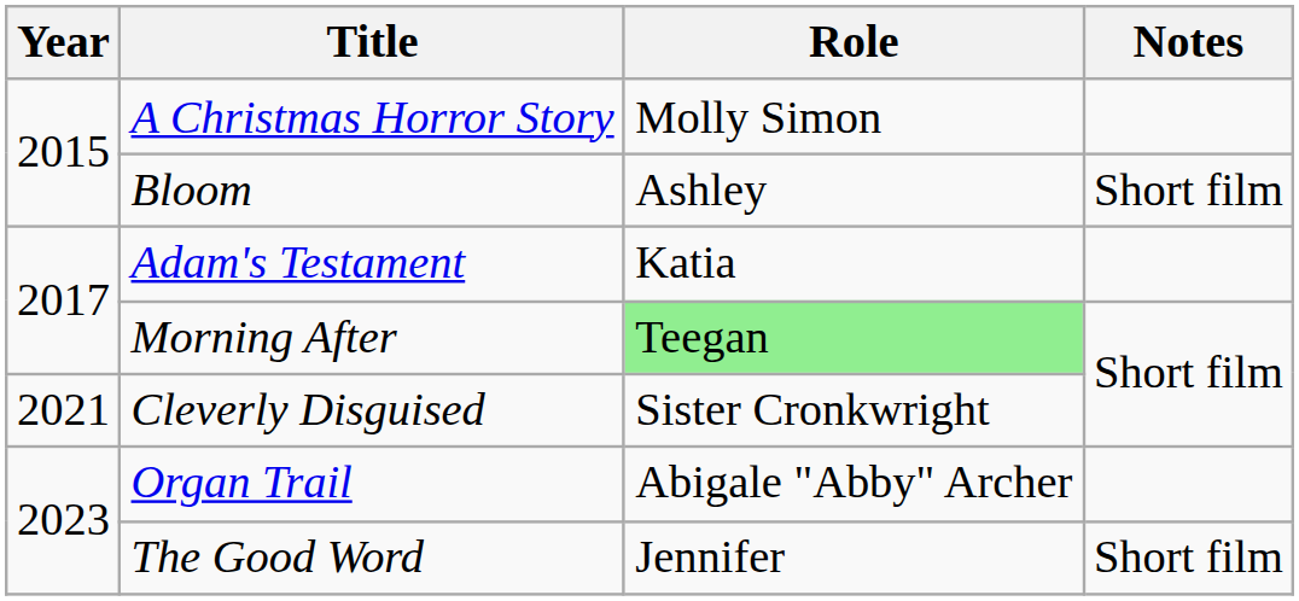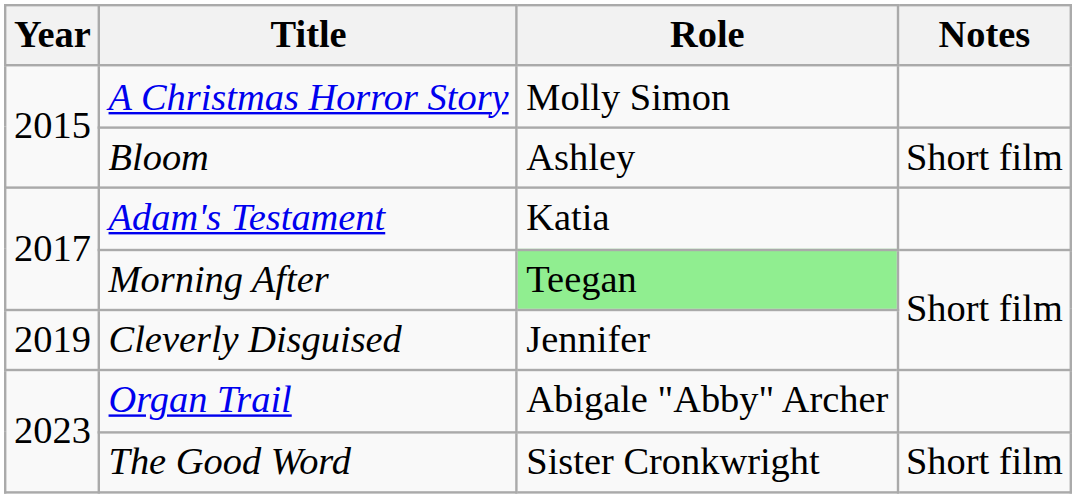 <table class="wikitable sortable">
 <tr>
 <th>Year</th>
 <th>Title</th>
 <th>Role</th>
 <th class="unsortable">Notes</th>
 </tr>
 <tr>
 <td rowspan="2">2015</td>
 <td><em><a href='#'>A Christmas Horror Story</a></em></td>
 <td>Molly Simon</td>
 <td></td>
 </tr>
 <tr>
 <td><em>Bloom</em></td>
 <td>Ashley</td>
 <td>Short film</td>
 </tr>
 <tr>
 <td rowspan="2">2017</td>
 <td><em><a href='#'>Adam's Testament</a></em></td>
 <td>Katia</td>
 <td></td>
 </tr>
 <tr>
 <td><em>Morning After</em></td>
 <td style="background: lightgreen;">Teegan</td>
 <td rowspan="2">Short film</td>
 </tr>
 <tr>
-<td>2021</td>
+<td>2019</td>
 <td><em>Cleverly Disguised</em></td>
-<td>Sister Cronkwright</td>
+<td>Jennifer</td>
 </tr>
 <tr>
 <td rowspan="2">2023</td>
 <td><em><a href='#'>Organ Trail</a></em></td>
 <td>Abigale "Abby" Archer</td>
 <td></td>
 </tr>
 <tr>
 <td><em>The Good Word</em></td>
-<td>Jennifer</td>
+<td>Sister Cronkwright</td>
 <td>Short film</td>
 </tr>
 </table>
